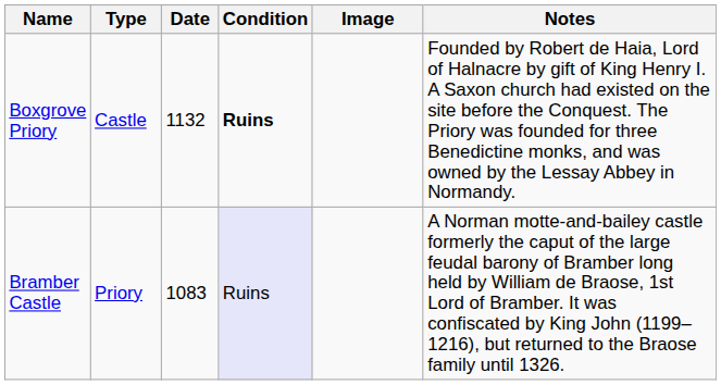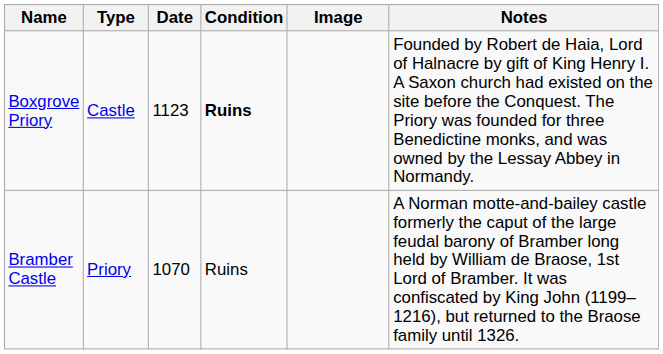 <table class="wikitable sortable" width="100%">
 <tr>
 <th width="12%">Name</th>
 <th width="10%">Type</th>
 <th width="8%">Date</th>
 <th width="10%">Condition</th>
 <th class="unsortable" width="90px">Image</th>
 <th class="unsortable">Notes</th>
 </tr>
 <tr>
 <td><a href='#'>Boxgrove Priory</a></td>
 <td><a href='#'>Castle</a></td>
-<td>1132</td>
+<td>1123</td>
 <td><strong>Ruins</strong></td>
 <td></td>
 <td>Founded by Robert de Haia, Lord of Halnacre by gift of King Henry I. A Saxon church had existed on the site before the Conquest. The Priory was founded for three Benedictine monks, and was owned by the Lessay Abbey in Normandy.</td>
 </tr>
 <tr>
 <td><a href='#'>Bramber Castle</a></td>
 <td><a href='#'>Priory</a></td>
-<td>1083</td>
-<td style="background: lavender;">Ruins</td>
+<td>1070</td>
+<td>Ruins</td>
 <td></td>
 <td>A Norman motte-and-bailey castle formerly the caput of the large feudal barony of Bramber long held by William de Braose, 1st Lord of Bramber. It was confiscated by King John (1199–1216), but returned to the Braose family until 1326.</td>
 </tr>
 </table>
